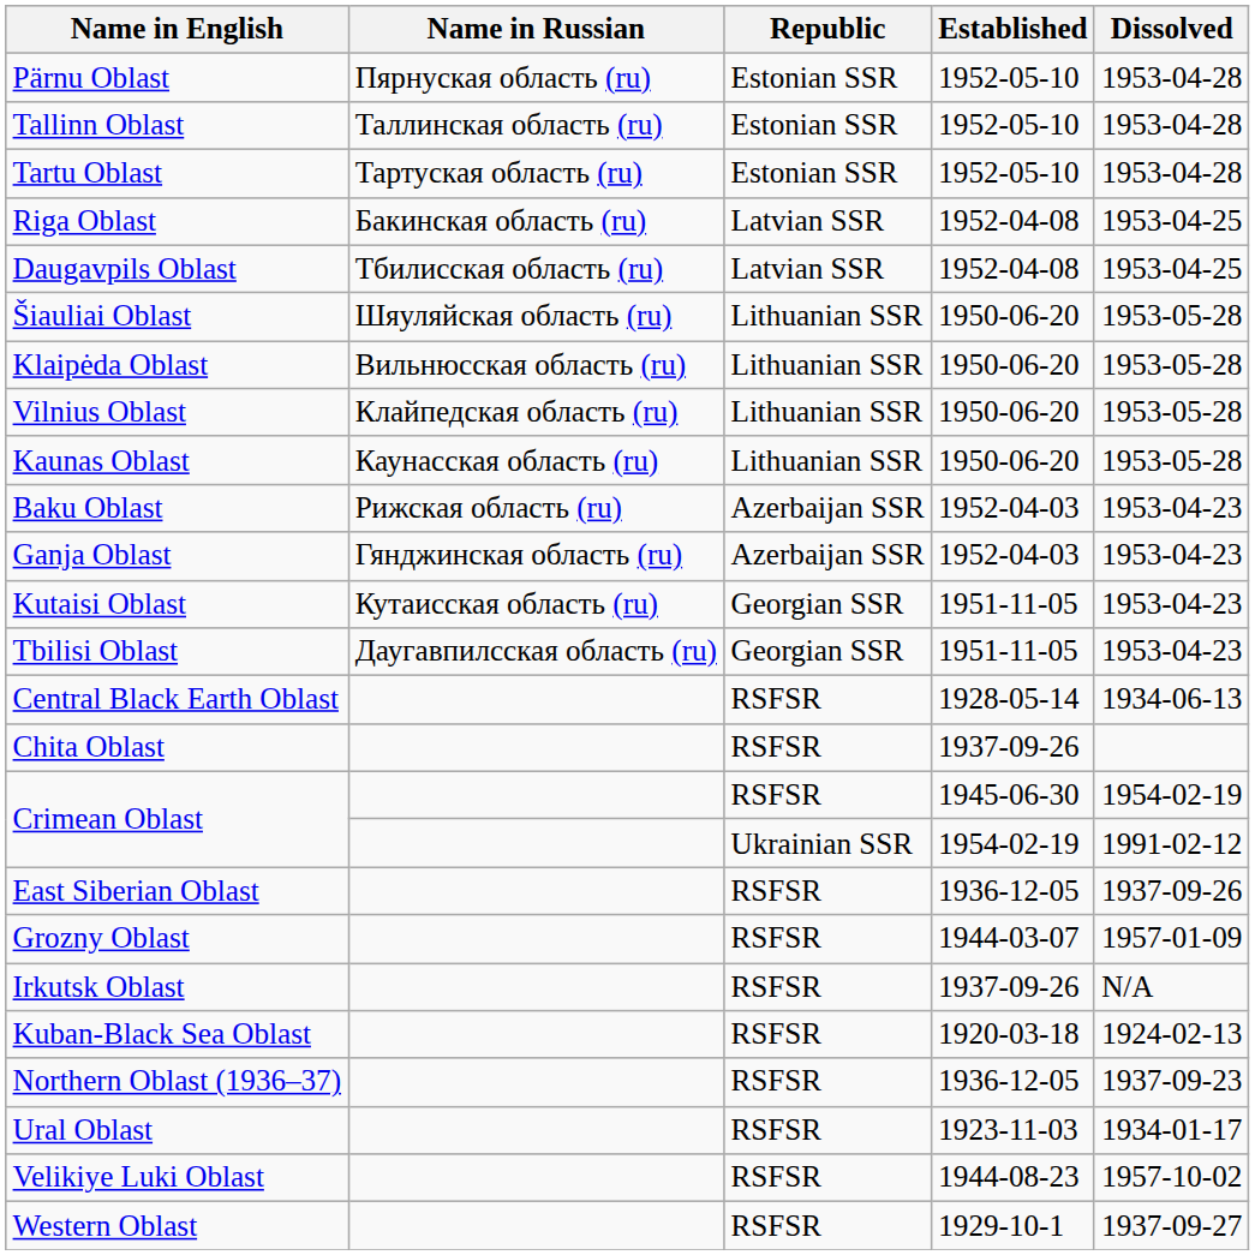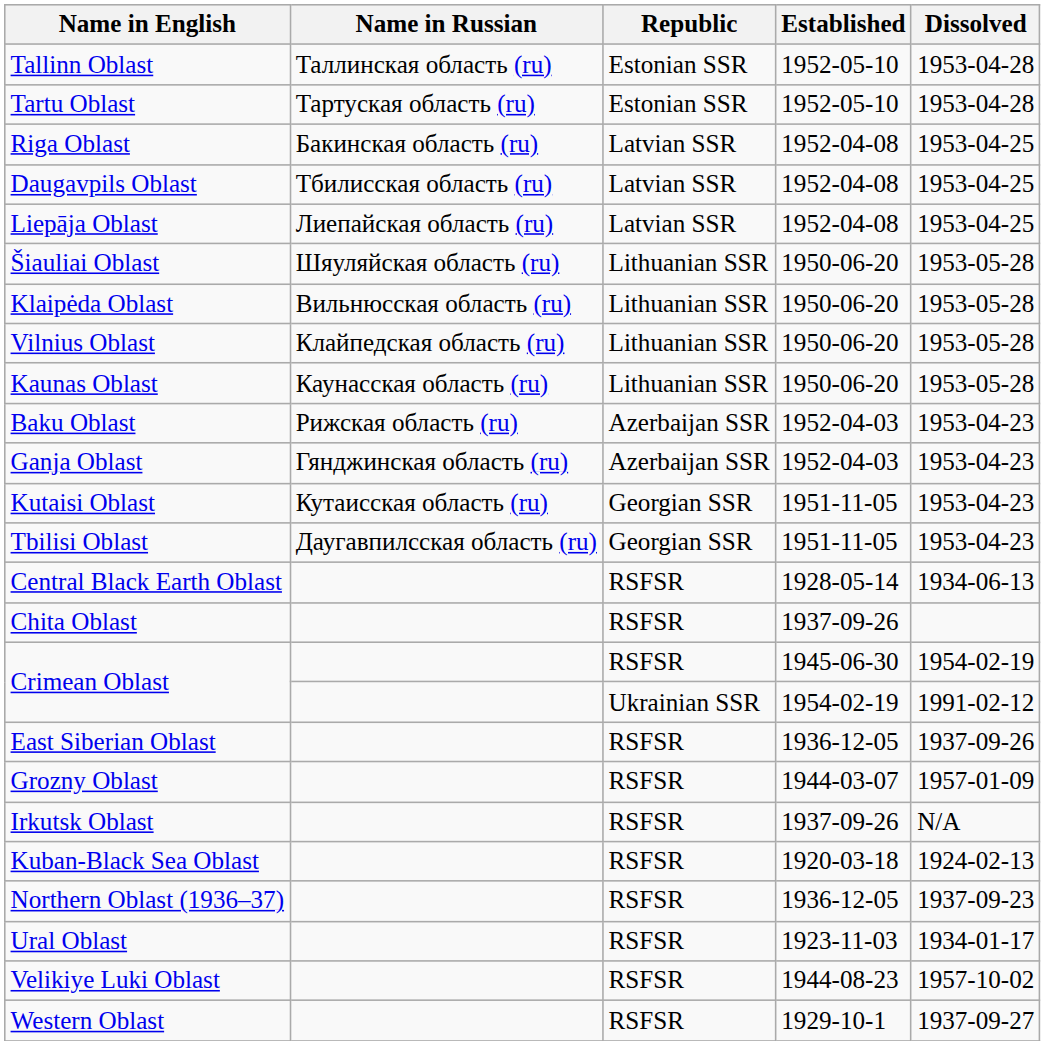 <table class="wikitable sortable">
 <tr>
 <th>Name in English</th>
 <th>Name in Russian</th>
 <th>Republic</th>
 <th>Established</th>
 <th>Dissolved</th>
-</tr>
-<tr>
-<td><a href='#'>Pärnu Oblast</a></td>
-<td>Пярнуская область <a href='#'>(ru)</a></td>
-<td>Estonian SSR</td>
-<td>1952-05-10</td>
-<td>1953-04-28</td>
 </tr>
 <tr>
 <td><a href='#'>Tallinn Oblast</a></td>
 <td>Таллинская область <a href='#'>(ru)</a></td>
 <td>Estonian SSR</td>
 <td>1952-05-10</td>
 <td>1953-04-28</td>
 </tr>
 <tr>
 <td><a href='#'>Tartu Oblast</a></td>
 <td>Тартуская область <a href='#'>(ru)</a></td>
 <td>Estonian SSR</td>
 <td>1952-05-10</td>
 <td>1953-04-28</td>
 </tr>
 <tr>
 <td><a href='#'>Riga Oblast</a></td>
 <td>Бакинская область <a href='#'>(ru)</a></td>
 <td>Latvian SSR</td>
 <td>1952-04-08</td>
 <td>1953-04-25</td>
 </tr>
 <tr>
 <td><a href='#'>Daugavpils Oblast</a></td>
 <td>Тбилисская область <a href='#'>(ru)</a></td>
+<td>Latvian SSR</td>
+<td>1952-04-08</td>
+<td>1953-04-25</td>
+</tr>
+<tr>
+<td><a href='#'>Liepāja Oblast</a></td>
+<td>Лиепайская область <a href='#'>(ru)</a></td>
 <td>Latvian SSR</td>
 <td>1952-04-08</td>
 <td>1953-04-25</td>
 </tr>
 <tr>
 <td><a href='#'>Šiauliai Oblast</a></td>
 <td>Шяуляйская область <a href='#'>(ru)</a></td>
 <td>Lithuanian SSR</td>
 <td>1950-06-20</td>
 <td>1953-05-28</td>
 </tr>
 <tr>
 <td><a href='#'>Klaipėda Oblast</a></td>
 <td>Вильнюсская область <a href='#'>(ru)</a></td>
 <td>Lithuanian SSR</td>
 <td>1950-06-20</td>
 <td>1953-05-28</td>
 </tr>
 <tr>
 <td><a href='#'>Vilnius Oblast</a></td>
 <td>Клайпедская область <a href='#'>(ru)</a></td>
 <td>Lithuanian SSR</td>
 <td>1950-06-20</td>
 <td>1953-05-28</td>
 </tr>
 <tr>
 <td><a href='#'>Kaunas Oblast</a></td>
 <td>Каунасская область <a href='#'>(ru)</a></td>
 <td>Lithuanian SSR</td>
 <td>1950-06-20</td>
 <td>1953-05-28</td>
 </tr>
 <tr>
 <td><a href='#'>Baku Oblast</a></td>
 <td>Рижская область <a href='#'>(ru)</a></td>
 <td>Azerbaijan SSR</td>
 <td>1952-04-03</td>
 <td>1953-04-23</td>
 </tr>
 <tr>
 <td><a href='#'>Ganja Oblast</a></td>
 <td>Гянджинская область <a href='#'>(ru)</a></td>
 <td>Azerbaijan SSR</td>
 <td>1952-04-03</td>
 <td>1953-04-23</td>
 </tr>
 <tr>
 <td><a href='#'>Kutaisi Oblast</a></td>
 <td>Кутаисская область <a href='#'>(ru)</a></td>
 <td>Georgian SSR</td>
 <td>1951-11-05</td>
 <td>1953-04-23</td>
 </tr>
 <tr>
 <td><a href='#'>Tbilisi Oblast</a></td>
 <td>Даугавпилсская область <a href='#'>(ru)</a></td>
 <td>Georgian SSR</td>
 <td>1951-11-05</td>
 <td>1953-04-23</td>
 </tr>
 <tr>
 <td><a href='#'>Central Black Earth Oblast</a></td>
 <td></td>
 <td>RSFSR</td>
 <td>1928-05-14</td>
 <td>1934-06-13</td>
 </tr>
 <tr>
 <td><a href='#'>Chita Oblast</a></td>
 <td></td>
 <td>RSFSR</td>
 <td>1937-09-26</td>
 <td></td>
 </tr>
 <tr>
 <td rowspan="2"><a href='#'>Crimean Oblast</a></td>
 <td></td>
 <td>RSFSR</td>
 <td>1945-06-30</td>
 <td>1954-02-19</td>
 </tr>
 <tr>
 <td></td>
 <td>Ukrainian SSR</td>
 <td>1954-02-19</td>
 <td>1991-02-12</td>
 </tr>
 <tr>
 <td><a href='#'>East Siberian Oblast</a></td>
 <td></td>
 <td>RSFSR</td>
 <td>1936-12-05</td>
 <td>1937-09-26</td>
 </tr>
 <tr>
 <td><a href='#'>Grozny Oblast</a></td>
 <td></td>
 <td>RSFSR</td>
 <td>1944-03-07</td>
 <td>1957-01-09</td>
 </tr>
 <tr>
 <td><a href='#'>Irkutsk Oblast</a></td>
 <td></td>
 <td>RSFSR</td>
 <td>1937-09-26</td>
 <td>N/A </td>
 </tr>
 <tr>
 <td><a href='#'>Kuban-Black Sea Oblast</a></td>
 <td></td>
 <td>RSFSR</td>
 <td>1920-03-18</td>
 <td>1924-02-13</td>
 </tr>
 <tr>
 <td><a href='#'>Northern Oblast (1936–37)</a></td>
 <td></td>
 <td>RSFSR</td>
 <td>1936-12-05</td>
 <td>1937-09-23</td>
 </tr>
 <tr>
 <td><a href='#'>Ural Oblast</a></td>
 <td></td>
 <td>RSFSR</td>
 <td>1923-11-03</td>
 <td>1934-01-17</td>
 </tr>
 <tr>
 <td><a href='#'>Velikiye Luki Oblast</a></td>
 <td></td>
 <td>RSFSR</td>
 <td>1944-08-23</td>
 <td>1957-10-02</td>
 </tr>
 <tr>
 <td><a href='#'>Western Oblast</a></td>
 <td></td>
 <td>RSFSR</td>
 <td>1929-10-1</td>
 <td>1937-09-27</td>
 </tr>
 </table>
